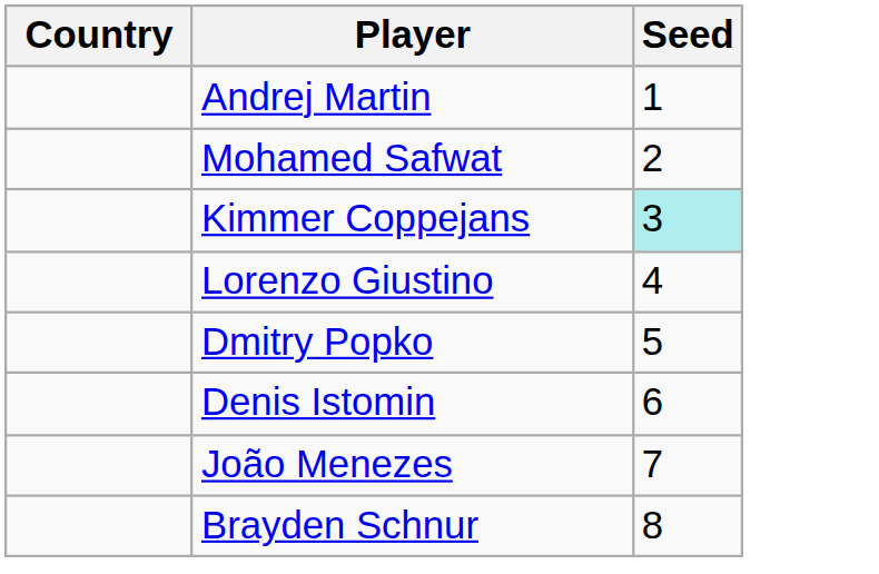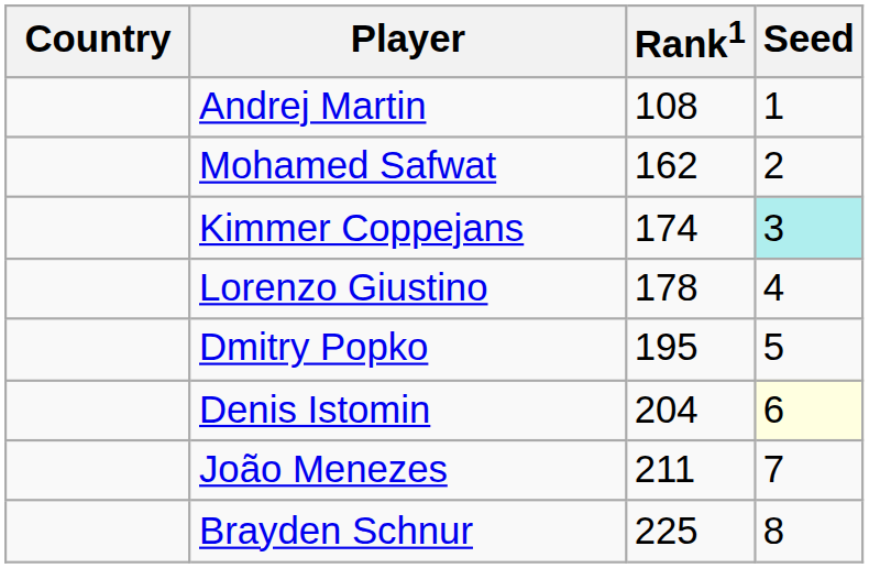 <table class="sortable wikitable">
 <tr>
 <th width="70">Country</th>
 <th width="175">Player</th>
+<th>Rank<sup>1</sup></th>
 <th>Seed</th>
 </tr>
 <tr>
 <td></td>
 <td><a href='#'>Andrej Martin</a></td>
+<td>108</td>
 <td>1</td>
 </tr>
 <tr>
 <td></td>
 <td><a href='#'>Mohamed Safwat</a></td>
+<td>162</td>
 <td>2</td>
 </tr>
 <tr>
 <td></td>
 <td><a href='#'>Kimmer Coppejans</a></td>
+<td>174</td>
 <td style="background: paleturquoise;">3</td>
 </tr>
 <tr>
 <td></td>
 <td><a href='#'>Lorenzo Giustino</a></td>
+<td>178</td>
 <td>4</td>
 </tr>
 <tr>
 <td></td>
 <td><a href='#'>Dmitry Popko</a></td>
+<td>195</td>
 <td>5</td>
 </tr>
 <tr>
 <td></td>
 <td><a href='#'>Denis Istomin</a></td>
-<td>6</td>
+<td>204</td>
+<td style="background: lightyellow;">6</td>
 </tr>
 <tr>
 <td></td>
 <td><a href='#'>João Menezes</a></td>
+<td>211</td>
 <td>7</td>
 </tr>
 <tr>
 <td></td>
 <td><a href='#'>Brayden Schnur</a></td>
+<td>225</td>
 <td>8</td>
 </tr>
 </table>
